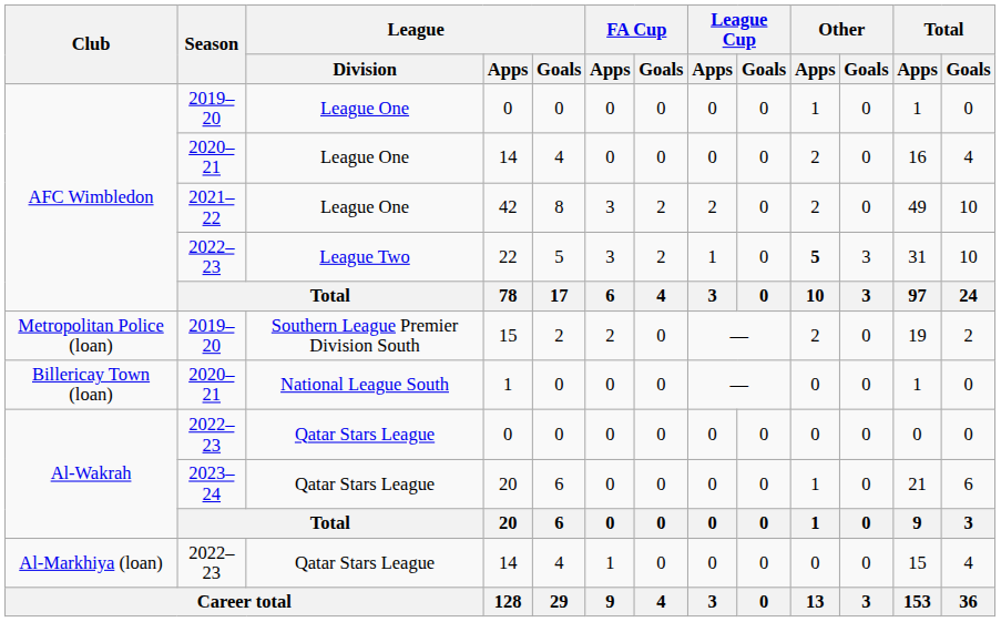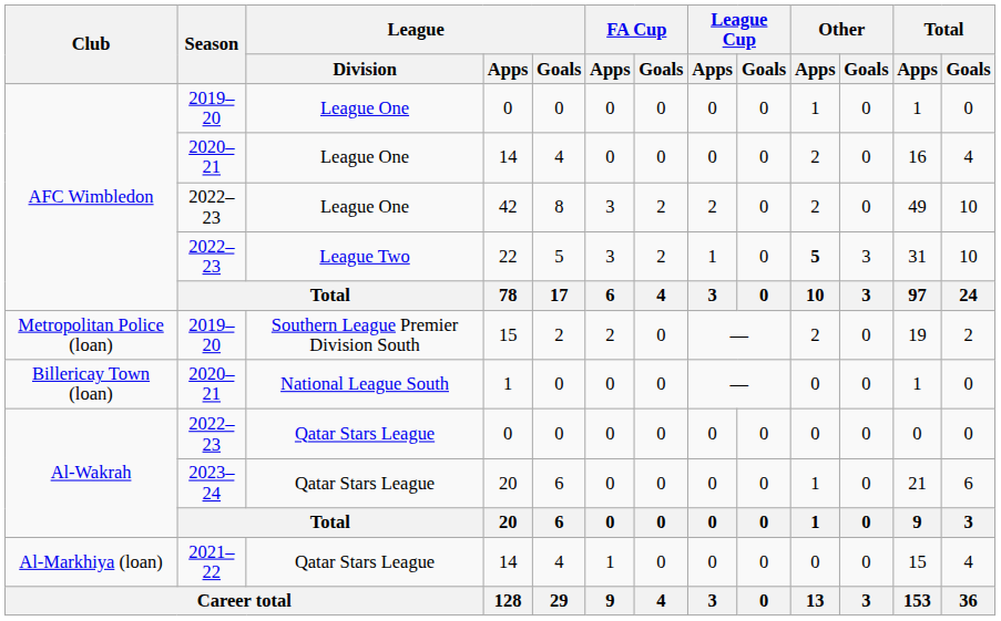 <table class="wikitable" style="text-align: center">
 <tr>
 <th rowspan="2">Club</th>
 <th rowspan="2">Season</th>
 <th colspan="3">League</th>
 <th colspan="2"><a href='#'>FA Cup</a></th>
 <th colspan="2"><a href='#'>League Cup</a></th>
 <th colspan="2">Other</th>
 <th colspan="2">Total</th>
 </tr>
 <tr>
 <th>Division</th>
 <th>Apps</th>
 <th>Goals</th>
 <th>Apps</th>
 <th>Goals</th>
 <th>Apps</th>
 <th>Goals</th>
 <th>Apps</th>
 <th>Goals</th>
 <th>Apps</th>
 <th>Goals</th>
 </tr>
 <tr>
 <td rowspan="5"><a href='#'>AFC Wimbledon</a></td>
 <td><a href='#'>2019–20</a></td>
 <td><a href='#'>League One</a></td>
 <td>0</td>
 <td>0</td>
 <td>0</td>
 <td>0</td>
 <td>0</td>
 <td>0</td>
 <td>1</td>
 <td>0</td>
 <td>1</td>
 <td>0</td>
 </tr>
 <tr>
 <td><a href='#'>2020–21</a></td>
 <td>League One</td>
 <td>14</td>
 <td>4</td>
 <td>0</td>
 <td>0</td>
 <td>0</td>
 <td>0</td>
 <td>2</td>
 <td>0</td>
 <td>16</td>
 <td>4</td>
 </tr>
 <tr>
-<td><a href='#'>2021–22</a></td>
+<td>2022–23</td>
 <td>League One</td>
 <td>42</td>
 <td>8</td>
 <td>3</td>
 <td>2</td>
 <td>2</td>
 <td>0</td>
 <td>2</td>
 <td>0</td>
 <td>49</td>
 <td>10</td>
 </tr>
 <tr>
 <td><a href='#'>2022–23</a></td>
 <td><a href='#'>League Two</a></td>
 <td>22</td>
 <td>5</td>
 <td>3</td>
 <td>2</td>
 <td>1</td>
 <td>0</td>
 <td><strong>5</strong></td>
 <td>3</td>
 <td>31</td>
 <td>10</td>
 </tr>
 <tr>
 <th colspan="2">Total</th>
 <th>78</th>
 <th>17</th>
 <th>6</th>
 <th>4</th>
 <th>3</th>
 <th>0</th>
 <th>10</th>
 <th>3</th>
 <th>97</th>
 <th>24</th>
 </tr>
 <tr>
 <td><a href='#'>Metropolitan Police</a> (loan)</td>
 <td><a href='#'>2019–20</a></td>
 <td><a href='#'>Southern League</a> Premier Division South</td>
 <td>15</td>
 <td>2</td>
 <td>2</td>
 <td>0</td>
 <td colspan="2">—</td>
 <td>2</td>
 <td>0</td>
 <td>19</td>
 <td>2</td>
 </tr>
 <tr>
 <td><a href='#'>Billericay Town</a> (loan)</td>
 <td><a href='#'>2020–21</a></td>
 <td><a href='#'>National League South</a></td>
 <td>1</td>
 <td>0</td>
 <td>0</td>
 <td>0</td>
 <td colspan="2">—</td>
 <td>0</td>
 <td>0</td>
 <td>1</td>
 <td>0</td>
 </tr>
 <tr>
 <td rowspan="3"><a href='#'>Al-Wakrah</a></td>
 <td><a href='#'>2022–23</a></td>
 <td><a href='#'>Qatar Stars League</a></td>
 <td>0</td>
 <td>0</td>
 <td>0</td>
 <td>0</td>
 <td>0</td>
 <td>0</td>
 <td>0</td>
 <td>0</td>
 <td>0</td>
 <td>0</td>
 </tr>
 <tr>
 <td><a href='#'>2023–24</a></td>
 <td>Qatar Stars League</td>
 <td>20</td>
 <td>6</td>
 <td>0</td>
 <td>0</td>
 <td>0</td>
 <td>0</td>
 <td>1</td>
 <td>0</td>
 <td>21</td>
 <td>6</td>
 </tr>
 <tr>
 <th colspan="2">Total</th>
 <th>20</th>
 <th>6</th>
 <th>0</th>
 <th>0</th>
 <th>0</th>
 <th>0</th>
 <th>1</th>
 <th>0</th>
 <th>9</th>
 <th>3</th>
 </tr>
 <tr>
 <td><a href='#'>Al-Markhiya</a> (loan)</td>
-<td>2022–23</td>
+<td><a href='#'>2021–22</a></td>
 <td>Qatar Stars League</td>
 <td>14</td>
 <td>4</td>
 <td>1</td>
 <td>0</td>
 <td>0</td>
 <td>0</td>
 <td>0</td>
 <td>0</td>
 <td>15</td>
 <td>4</td>
 </tr>
 <tr>
 <th colspan="3">Career total</th>
 <th>128</th>
 <th>29</th>
 <th>9</th>
 <th>4</th>
 <th>3</th>
 <th>0</th>
 <th>13</th>
 <th>3</th>
 <th>153</th>
 <th>36</th>
 </tr>
 </table>
